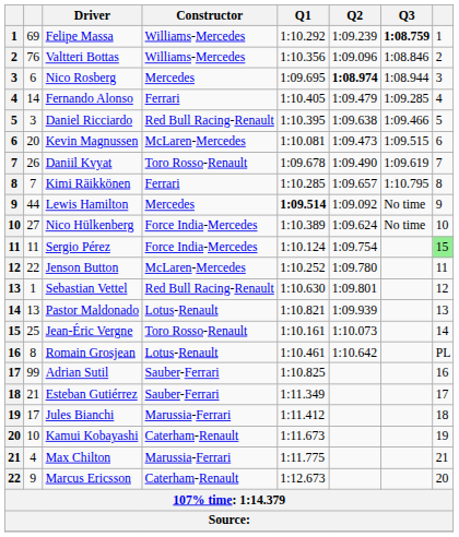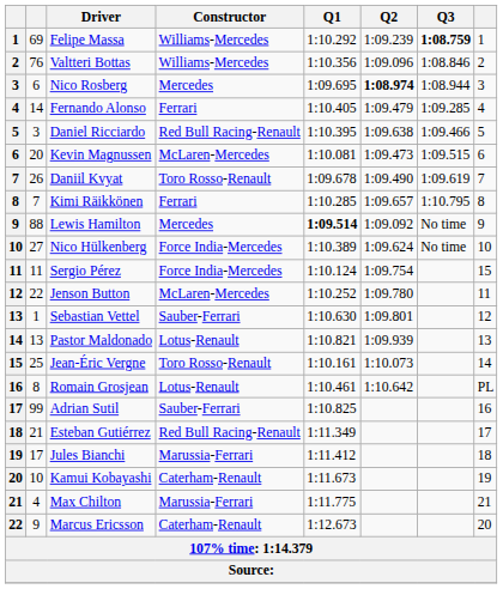 <table class="wikitable sortable" style="font-size:85%">
 <tr>
 <th></th>
 <th></th>
 <th>Driver</th>
 <th>Constructor</th>
 <th>Q1</th>
 <th>Q2</th>
 <th>Q3</th>
 <th></th>
 </tr>
 <tr>
 <th>1</th>
 <td align="center">69</td>
 <td> <a href='#'>Felipe Massa</a></td>
 <td><a href='#'>Williams</a>-<a href='#'>Mercedes</a></td>
 <td>1:10.292</td>
 <td>1:09.239</td>
 <td><strong>1:08.759</strong></td>
 <td>1</td>
 </tr>
 <tr>
 <th>2</th>
 <td align="center">76</td>
 <td> <a href='#'>Valtteri Bottas</a></td>
 <td><a href='#'>Williams</a>-<a href='#'>Mercedes</a></td>
 <td>1:10.356</td>
 <td>1:09.096</td>
 <td>1:08.846</td>
 <td>2</td>
 </tr>
 <tr>
 <th>3</th>
 <td align="center">6</td>
 <td> <a href='#'>Nico Rosberg</a></td>
 <td><a href='#'>Mercedes</a></td>
 <td>1:09.695</td>
 <td><strong>1:08.974</strong></td>
 <td>1:08.944</td>
 <td>3</td>
 </tr>
 <tr>
 <th>4</th>
 <td align="center">14</td>
 <td> <a href='#'>Fernando Alonso</a></td>
 <td><a href='#'>Ferrari</a></td>
 <td>1:10.405</td>
 <td>1:09.479</td>
 <td>1:09.285</td>
 <td>4</td>
 </tr>
 <tr>
 <th>5</th>
 <td align="center">3</td>
 <td> <a href='#'>Daniel Ricciardo</a></td>
 <td><a href='#'>Red Bull Racing</a>-<a href='#'>Renault</a></td>
 <td>1:10.395</td>
 <td>1:09.638</td>
 <td>1:09.466</td>
 <td>5</td>
 </tr>
 <tr>
 <th>6</th>
 <td align="center">20</td>
 <td> <a href='#'>Kevin Magnussen</a></td>
 <td><a href='#'>McLaren</a>-<a href='#'>Mercedes</a></td>
 <td>1:10.081</td>
 <td>1:09.473</td>
 <td>1:09.515</td>
 <td>6</td>
 </tr>
 <tr>
 <th>7</th>
 <td align="center">26</td>
 <td> <a href='#'>Daniil Kvyat</a></td>
 <td><a href='#'>Toro Rosso</a>-<a href='#'>Renault</a></td>
 <td>1:09.678</td>
 <td>1:09.490</td>
 <td>1:09.619</td>
 <td>7</td>
 </tr>
 <tr>
 <th>8</th>
 <td align="center">7</td>
 <td> <a href='#'>Kimi Räikkönen</a></td>
 <td><a href='#'>Ferrari</a></td>
 <td>1:10.285</td>
 <td>1:09.657</td>
 <td>1:10.795</td>
 <td>8</td>
 </tr>
 <tr>
 <th>9</th>
-<td align="center">44</td>
+<td align="center">88</td>
 <td> <a href='#'>Lewis Hamilton</a></td>
 <td><a href='#'>Mercedes</a></td>
 <td><strong>1:09.514</strong></td>
 <td>1:09.092</td>
 <td>No time</td>
 <td>9</td>
 </tr>
 <tr>
 <th>10</th>
 <td align="center">27</td>
 <td> <a href='#'>Nico Hülkenberg</a></td>
 <td><a href='#'>Force India</a>-<a href='#'>Mercedes</a></td>
 <td>1:10.389</td>
 <td>1:09.624</td>
 <td>No time</td>
 <td>10</td>
 </tr>
 <tr>
 <th>11</th>
 <td align="center">11</td>
 <td> <a href='#'>Sergio Pérez</a></td>
 <td><a href='#'>Force India</a>-<a href='#'>Mercedes</a></td>
 <td>1:10.124</td>
 <td>1:09.754</td>
 <td></td>
-<td style="background: lightgreen;">15</td>
+<td>15</td>
 </tr>
 <tr>
 <th>12</th>
 <td align="center">22</td>
 <td> <a href='#'>Jenson Button</a></td>
 <td><a href='#'>McLaren</a>-<a href='#'>Mercedes</a></td>
 <td>1:10.252</td>
 <td>1:09.780</td>
 <td></td>
 <td>11</td>
 </tr>
 <tr>
 <th>13</th>
 <td align="center">1</td>
 <td> <a href='#'>Sebastian Vettel</a></td>
-<td><a href='#'>Red Bull Racing</a>-<a href='#'>Renault</a></td>
+<td><a href='#'>Sauber</a>-<a href='#'>Ferrari</a></td>
 <td>1:10.630</td>
 <td>1:09.801</td>
 <td></td>
 <td>12</td>
 </tr>
 <tr>
 <th>14</th>
 <td align="center">13</td>
 <td> <a href='#'>Pastor Maldonado</a></td>
 <td><a href='#'>Lotus</a>-<a href='#'>Renault</a></td>
 <td>1:10.821</td>
 <td>1:09.939</td>
 <td></td>
 <td>13</td>
 </tr>
 <tr>
 <th>15</th>
 <td align="center">25</td>
 <td> <a href='#'>Jean-Éric Vergne</a></td>
 <td><a href='#'>Toro Rosso</a>-<a href='#'>Renault</a></td>
 <td>1:10.161</td>
 <td>1:10.073</td>
 <td></td>
 <td>14</td>
 </tr>
 <tr>
 <th>16</th>
 <td align="center">8</td>
 <td> <a href='#'>Romain Grosjean</a></td>
 <td><a href='#'>Lotus</a>-<a href='#'>Renault</a></td>
 <td>1:10.461</td>
 <td>1:10.642</td>
 <td></td>
 <td>PL</td>
 </tr>
 <tr>
 <th>17</th>
 <td align="center">99</td>
 <td> <a href='#'>Adrian Sutil</a></td>
 <td><a href='#'>Sauber</a>-<a href='#'>Ferrari</a></td>
 <td>1:10.825</td>
 <td></td>
 <td></td>
 <td>16</td>
 </tr>
 <tr>
 <th>18</th>
 <td align="center">21</td>
 <td> <a href='#'>Esteban Gutiérrez</a></td>
-<td><a href='#'>Sauber</a>-<a href='#'>Ferrari</a></td>
+<td><a href='#'>Red Bull Racing</a>-<a href='#'>Renault</a></td>
 <td>1:11.349</td>
 <td></td>
 <td></td>
 <td>17</td>
 </tr>
 <tr>
 <th>19</th>
 <td align="center">17</td>
 <td> <a href='#'>Jules Bianchi</a></td>
 <td><a href='#'>Marussia</a>-<a href='#'>Ferrari</a></td>
 <td>1:11.412</td>
 <td></td>
 <td></td>
 <td>18</td>
 </tr>
 <tr>
 <th>20</th>
 <td align="center">10</td>
 <td> <a href='#'>Kamui Kobayashi</a></td>
 <td><a href='#'>Caterham</a>-<a href='#'>Renault</a></td>
 <td>1:11.673</td>
 <td></td>
 <td></td>
 <td>19</td>
 </tr>
 <tr>
 <th>21</th>
 <td align="center">4</td>
 <td> <a href='#'>Max Chilton</a></td>
 <td><a href='#'>Marussia</a>-<a href='#'>Ferrari</a></td>
 <td>1:11.775</td>
 <td></td>
 <td></td>
 <td>21</td>
 </tr>
 <tr>
 <th>22</th>
 <td align="center">9</td>
 <td> <a href='#'>Marcus Ericsson</a></td>
 <td><a href='#'>Caterham</a>-<a href='#'>Renault</a></td>
 <td>1:12.673</td>
 <td></td>
 <td></td>
 <td>20</td>
 </tr>
 <tr>
 <th colspan=8><a href='#'>107% time</a>: 1:14.379</th>
 </tr>
 <tr>
 <th colspan=8>Source:</th>
 </tr>
 <tr>
 </tr>
 </table>
